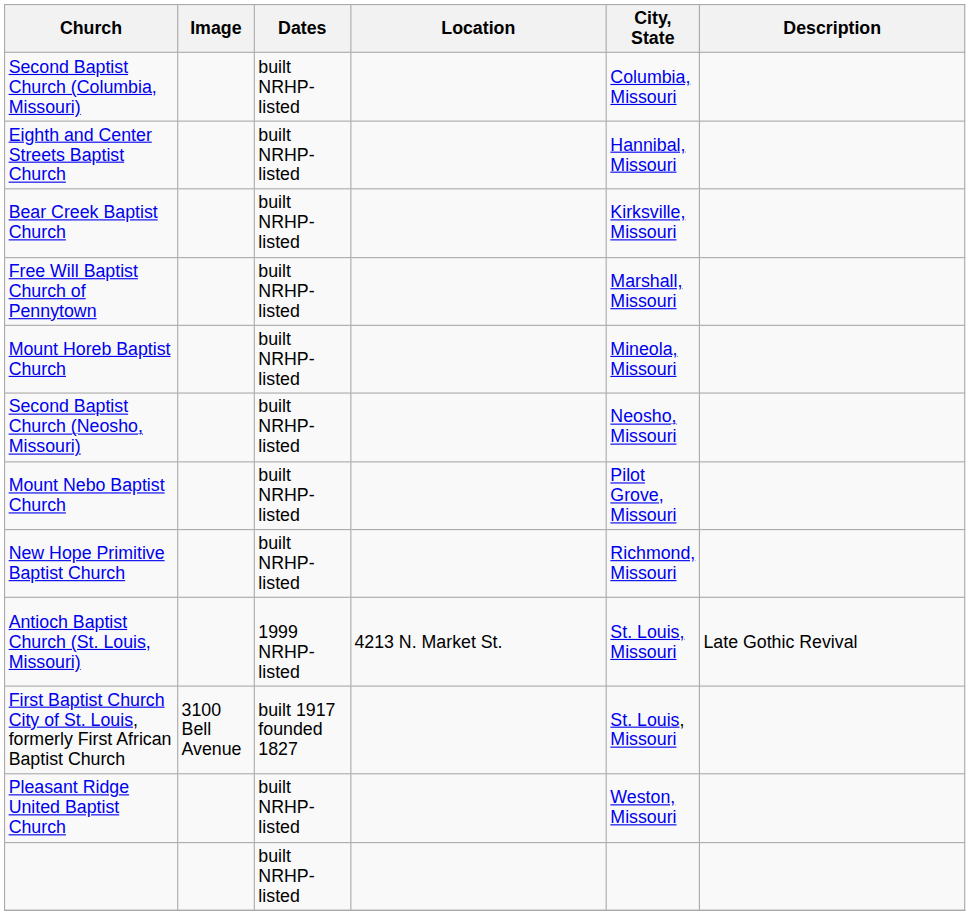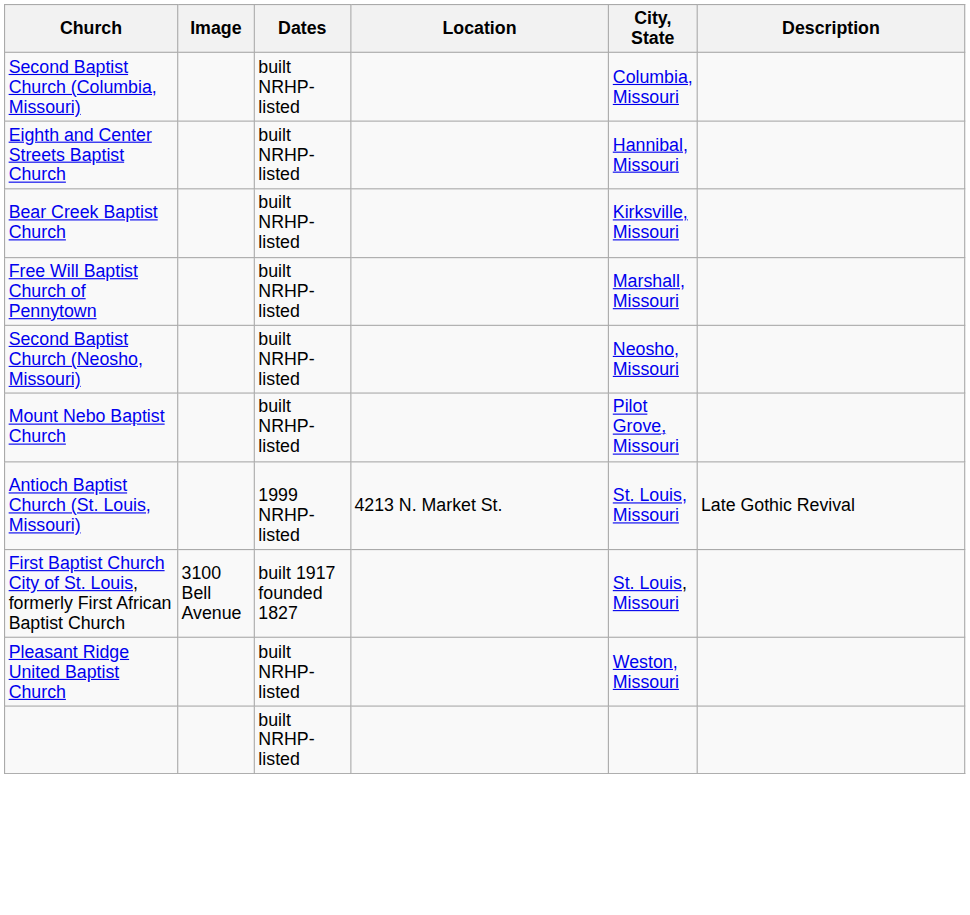 <table class="wikitable sortable" style="width:98%">
 <tr>
 <th width = 18%><strong>Church</strong></th>
 <th width = 8% class="unsortable"><strong>Image</strong></th>
 <th width = 10%><strong>Dates</strong></th>
 <th><strong>Location</strong></th>
 <th width = 8%><strong>City, State</strong></th>
 <th class="unsortable"><strong>Description</strong></th>
 </tr>
 <tr ->
 <td><a href='#'>Second Baptist Church (Columbia, Missouri)</a></td>
 <td></td>
 <td>built<br> NRHP-listed</td>
 <td></td>
 <td><a href='#'>Columbia, Missouri</a></td>
 <td></td>
 </tr>
 <tr ->
 <td><a href='#'>Eighth and Center Streets Baptist Church</a></td>
 <td></td>
 <td>built<br> NRHP-listed</td>
 <td></td>
 <td><a href='#'>Hannibal, Missouri</a></td>
 <td></td>
 </tr>
 <tr ->
 <td><a href='#'>Bear Creek Baptist Church</a></td>
 <td></td>
 <td>built<br> NRHP-listed</td>
 <td></td>
 <td><a href='#'>Kirksville, Missouri</a></td>
 <td></td>
 </tr>
 <tr ->
 <td><a href='#'>Free Will Baptist Church of Pennytown</a></td>
 <td></td>
 <td>built<br> NRHP-listed</td>
 <td></td>
 <td><a href='#'>Marshall, Missouri</a></td>
 <td></td>
 </tr>
 <tr ->
-<td><a href='#'>Mount Horeb Baptist Church</a></td>
-<td></td>
-<td>built<br> NRHP-listed</td>
-<td></td>
-<td><a href='#'>Mineola, Missouri</a></td>
-<td></td>
-</tr>
-<tr ->
 <td><a href='#'>Second Baptist Church (Neosho, Missouri)</a></td>
 <td></td>
 <td>built<br> NRHP-listed</td>
 <td></td>
 <td><a href='#'>Neosho, Missouri</a></td>
 <td></td>
 </tr>
 <tr ->
 <td><a href='#'>Mount Nebo Baptist Church</a></td>
 <td></td>
 <td>built<br> NRHP-listed</td>
 <td></td>
 <td><a href='#'>Pilot Grove, Missouri</a></td>
-<td></td>
-</tr>
-<tr ->
-<td><a href='#'>New Hope Primitive Baptist Church</a></td>
-<td></td>
-<td>built<br> NRHP-listed</td>
-<td></td>
-<td><a href='#'>Richmond, Missouri</a></td>
 <td></td>
 </tr>
 <tr ->
 <td><a href='#'>Antioch Baptist Church (St. Louis, Missouri)</a></td>
 <td></td>
 <td><br>1999 NRHP-listed</td>
 <td>4213 N. Market St.<br><small></small></td>
 <td><a href='#'>St. Louis, Missouri</a></td>
 <td>Late Gothic Revival</td>
 </tr>
 <tr ->
 <td><a href='#'>First Baptist Church City of St. Louis</a>, formerly First African Baptist Church</td>
 <td>3100 Bell Avenue</td>
 <td>built 1917<br>founded 1827</td>
 <td></td>
 <td><a href='#'>St. Louis</a>, <a href='#'>Missouri</a></td>
 <td></td>
 </tr>
 <tr ->
 <td><a href='#'>Pleasant Ridge United Baptist Church</a></td>
 <td></td>
 <td>built<br> NRHP-listed</td>
 <td></td>
 <td><a href='#'>Weston, Missouri</a></td>
 <td></td>
 </tr>
 <tr ->
 <td></td>
 <td></td>
 <td>built<br> NRHP-listed</td>
 <td></td>
 <td></td>
 <td></td>
 </tr>
 <tr ->
 </tr>
 </table>
